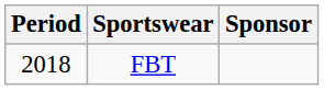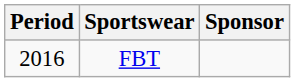 <table class="wikitable" style="text-align: center">
 <tr>
 <th>Period</th>
 <th>Sportswear</th>
 <th>Sponsor</th>
 </tr>
 <tr>
-<td>2018</td>
+<td>2016</td>
 <td> <a href='#'>FBT</a></td>
 <td rowspan=1></td>
 </tr>
 </table>
